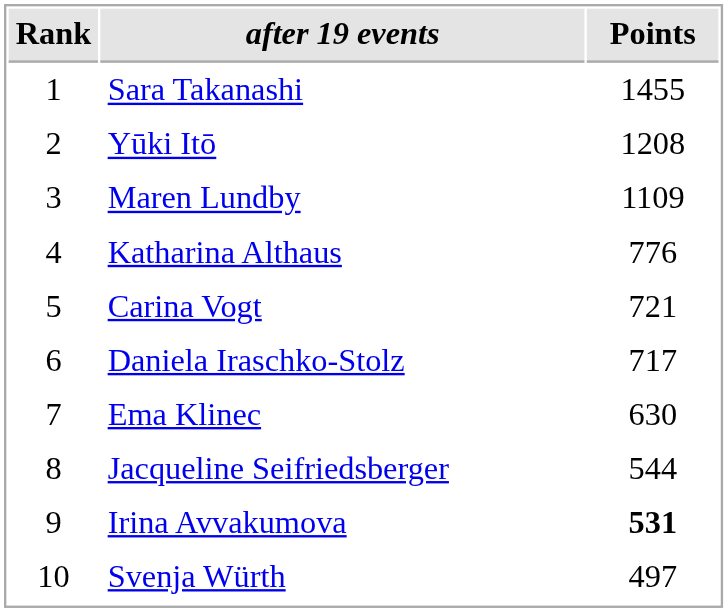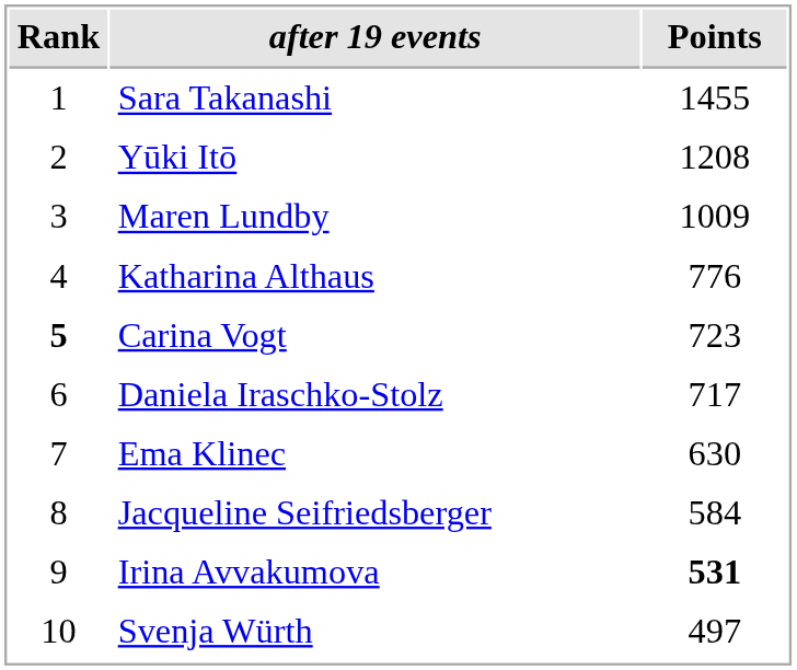 <table cellspacing="1" cellpadding="3" style="border:1px solid #AAAAAA;font-size:86%">
 <tr style="background-color: #E4E4E4;">
 <th style="border-bottom:1px solid #AAAAAA; width: 10px;">Rank</th>
 <th style="border-bottom:1px solid #AAAAAA; width: 200px;"><em>after 19 events</em></th>
 <th style="border-bottom:1px solid #AAAAAA; width: 50px;">Points</th>
 </tr>
 <tr>
 <td align=center>1</td>
 <td> <a href='#'>Sara Takanashi</a></td>
 <td align=center>1455</td>
 </tr>
 <tr>
 <td align=center>2</td>
 <td> <a href='#'>Yūki Itō</a></td>
 <td align=center>1208</td>
 </tr>
 <tr>
 <td align=center>3</td>
 <td> <a href='#'>Maren Lundby</a></td>
-<td align=center>1109</td>
+<td align=center>1009</td>
 </tr>
 <tr>
 <td align=center>4</td>
 <td> <a href='#'>Katharina Althaus</a></td>
 <td align=center>776</td>
 </tr>
 <tr>
-<td align=center>5</td>
+<td align=center><strong>5</strong></td>
 <td> <a href='#'>Carina Vogt</a></td>
-<td align=center>721</td>
+<td align=center>723</td>
 </tr>
 <tr>
 <td align=center>6</td>
 <td> <a href='#'>Daniela Iraschko-Stolz</a></td>
 <td align=center>717</td>
 </tr>
 <tr>
 <td align=center>7</td>
 <td> <a href='#'>Ema Klinec</a></td>
 <td align=center>630</td>
 </tr>
 <tr>
 <td align=center>8</td>
 <td> <a href='#'>Jacqueline Seifriedsberger</a></td>
-<td align=center>544</td>
+<td align=center>584</td>
 </tr>
 <tr>
 <td align=center>9</td>
 <td> <a href='#'>Irina Avvakumova</a></td>
 <td align=center><strong>531</strong></td>
 </tr>
 <tr>
 <td align=center>10</td>
 <td> <a href='#'>Svenja Würth</a></td>
 <td align=center>497</td>
 </tr>
 </table>
